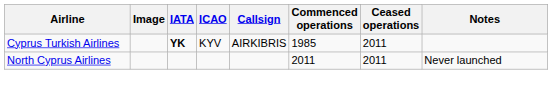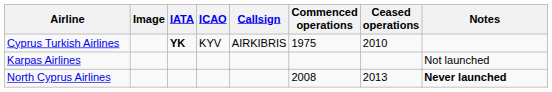 <table class="wikitable sortable" style="border-collapse:collapse; margin:auto;" border="1" cellpadding="3">
 <tr valign="middle">
 <th style="width:175px;">Airline</th>
 <th>Image</th>
 <th><a href='#'>IATA</a></th>
 <th><a href='#'>ICAO</a></th>
 <th><a href='#'>Callsign</a></th>
 <th>Commenced<br>operations</th>
 <th>Ceased<br>operations</th>
 <th style="width:175px;">Notes</th>
 </tr>
 <tr>
 <td><a href='#'>Cyprus Turkish Airlines</a></td>
 <td></td>
 <td><strong>YK</strong></td>
 <td>KYV</td>
 <td>AIRKIBRIS</td>
-<td>1985</td>
-<td>2011</td>
+<td>1975</td>
+<td>2010</td>
 <td></td>
+</tr>
+<tr>
+<td><a href='#'>Karpas Airlines</a></td>
+<td></td>
+<td></td>
+<td></td>
+<td></td>
+<td></td>
+<td></td>
+<td>Not launched</td>
 </tr>
 <tr>
 <td><a href='#'>North Cyprus Airlines</a></td>
 <td></td>
 <td></td>
 <td></td>
 <td></td>
-<td>2011</td>
-<td>2011</td>
-<td>Never launched</td>
+<td>2008</td>
+<td>2013</td>
+<td><strong>Never launched</strong></td>
 </tr>
 </table>
